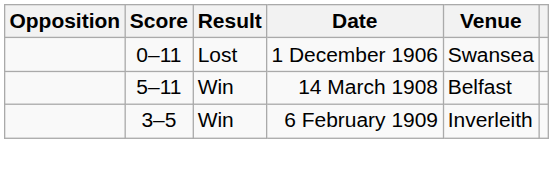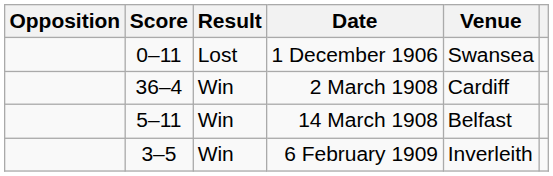 <table class="wikitable sortable">
 <tr>
 <th scope="col">Opposition</th>
 <th scope="col">Score</th>
 <th scope="col">Result</th>
 <th scope="col">Date</th>
 <th scope="col">Venue</th>
 <th scope="col" class="unsortable"></th>
 </tr>
 <tr>
 <td></td>
 <td align="center">0–11</td>
 <td>Lost</td>
 <td align=right>1 December 1906</td>
 <td>Swansea</td>
 <td></td>
 </tr>
 <tr>
 <td></td>
+<td align="center">36–4</td>
+<td>Win</td>
+<td align=right>2 March 1908</td>
+<td>Cardiff</td>
+<td></td>
+</tr>
+<tr>
+<td></td>
 <td align="center">5–11</td>
 <td>Win</td>
 <td align=right>14 March 1908</td>
 <td>Belfast</td>
 <td></td>
 </tr>
 <tr>
 <td></td>
 <td align="center">3–5</td>
 <td>Win</td>
 <td align=right>6 February 1909</td>
 <td>Inverleith</td>
 <td></td>
 </tr>
 </table>
